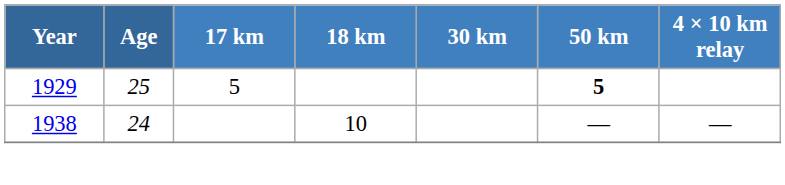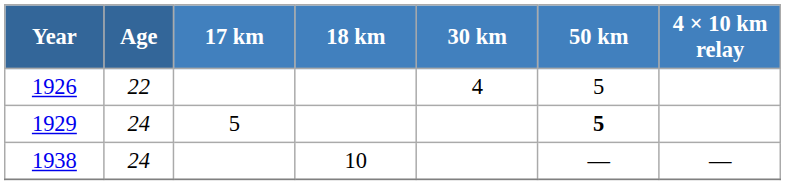 <table class="wikitable" style="font-size:95%; text-align:center; border:grey solid 1px; border-collapse:collapse; background:#ffffff;">
 <tr>
 <th style="background-color:#369; color:white; width:60px;"> Year </th>
 <th style="background-color:#369; color:white; width:40px;"> Age </th>
 <th style="background-color:#4180be; color:white; width:75px;"> 17 km </th>
 <th style="background-color:#4180be; color:white; width:75px;"> 18 km </th>
 <th style="background-color:#4180be; color:white; width:75px;"> 30 km </th>
 <th style="background-color:#4180be; color:white; width:75px;"> 50 km </th>
 <th style="background-color:#4180be; color:white; width:75px;"> 4 × 10 km <br> relay </th>
 </tr>
 <tr>
+<td><a href='#'>1926</a></td>
+<td><em>22</em></td>
+<td></td>
+<td></td>
+<td>4</td>
+<td>5</td>
+<td></td>
+</tr>
+<tr>
 <td><a href='#'>1929</a></td>
-<td><em>25</em></td>
+<td><em>24</em></td>
 <td>5</td>
 <td></td>
 <td></td>
 <td><strong>5</strong></td>
 <td></td>
 </tr>
 <tr>
 <td><a href='#'>1938</a></td>
 <td><em>24</em></td>
 <td></td>
 <td>10</td>
 <td></td>
 <td>—</td>
 <td>—</td>
 </tr>
 <tr>
 </tr>
 </table>
